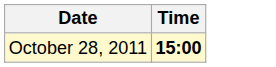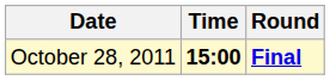 <table class="wikitable">
 <tr>
 <th>Date</th>
 <th>Time</th>
+<th>Round</th>
 </tr>
 <tr style=background:lemonchiffon>
 <td>October 28, 2011</td>
 <td><strong>15:00</strong></td>
+<td><strong><a href='#'>Final</a></strong></td>
 </tr>
 </table>
